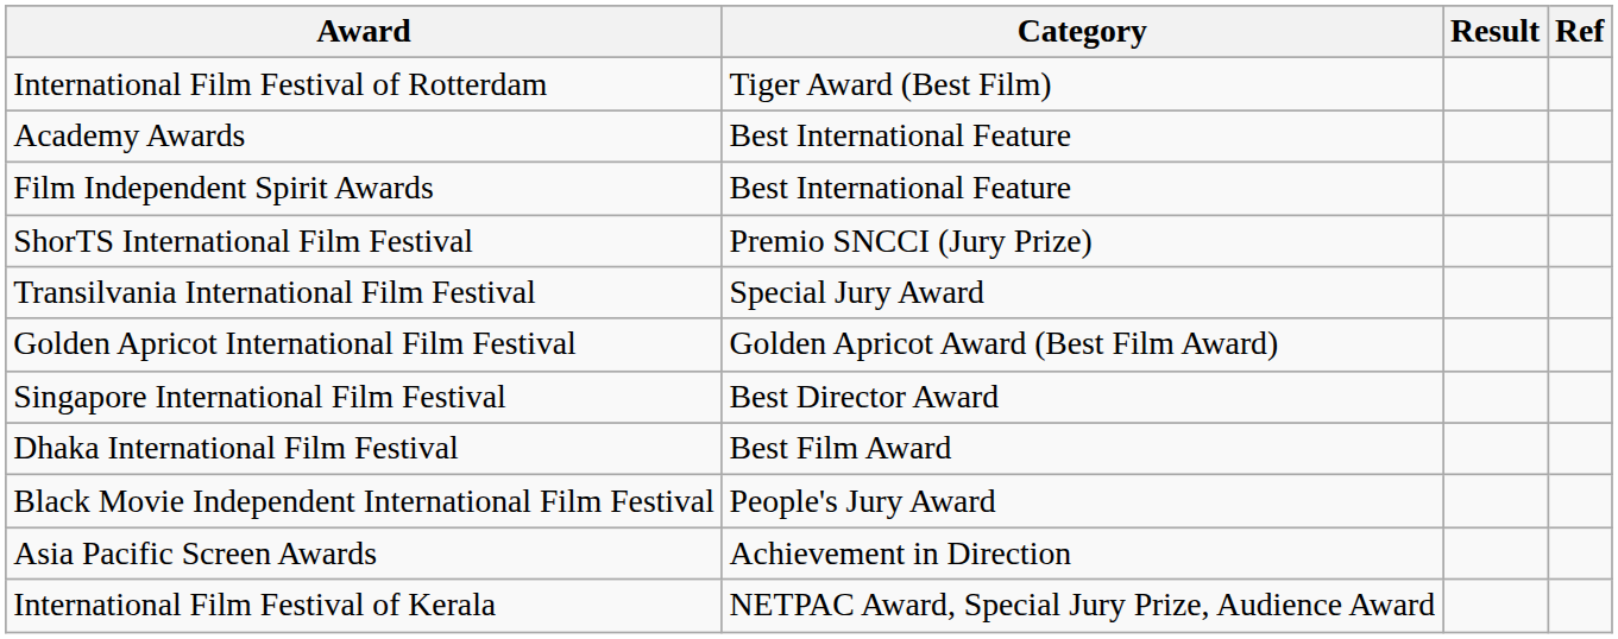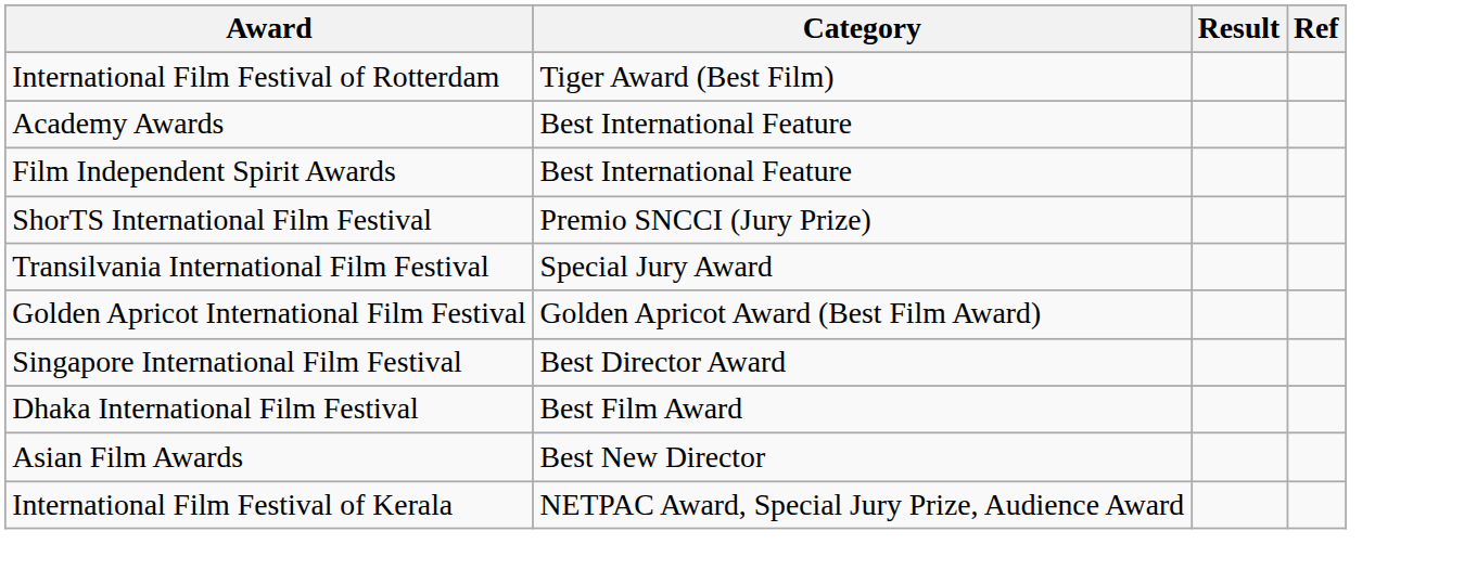 <table class="wikitable">
 <tr>
 <th>Award</th>
 <th>Category</th>
 <th>Result</th>
 <th>Ref</th>
 </tr>
 <tr>
 <td>International Film Festival of Rotterdam</td>
 <td>Tiger Award (Best Film)</td>
 <td></td>
 <td></td>
 </tr>
 <tr>
 <td>Academy Awards</td>
 <td>Best International Feature</td>
 <td></td>
 <td></td>
 </tr>
 <tr>
 <td>Film Independent Spirit Awards</td>
 <td>Best International Feature</td>
 <td></td>
 <td></td>
 </tr>
 <tr>
 <td>ShorTS International Film Festival</td>
 <td>Premio SNCCI (Jury Prize)</td>
 <td></td>
 <td></td>
 </tr>
 <tr>
 <td>Transilvania International Film Festival</td>
 <td>Special Jury Award</td>
 <td></td>
 <td></td>
 </tr>
 <tr>
 <td>Golden Apricot International Film Festival</td>
 <td>Golden Apricot Award (Best Film Award)</td>
 <td></td>
 <td></td>
 </tr>
 <tr>
 <td>Singapore International Film Festival</td>
 <td>Best Director Award</td>
 <td></td>
 <td></td>
 </tr>
 <tr>
 <td>Dhaka International Film Festival</td>
 <td>Best Film Award</td>
 <td></td>
 <td></td>
 </tr>
 <tr>
-<td>Black Movie Independent International Film Festival</td>
-<td>People's Jury Award</td>
-<td></td>
-<td></td>
-</tr>
-<tr>
-<td>Asia Pacific Screen Awards</td>
-<td>Achievement in Direction</td>
+<td>Asian Film Awards</td>
+<td>Best New Director</td>
 <td></td>
 <td></td>
 </tr>
 <tr>
 <td>International Film Festival of Kerala</td>
 <td>NETPAC Award, Special Jury Prize, Audience Award</td>
 <td></td>
 <td></td>
 </tr>
 </table>
